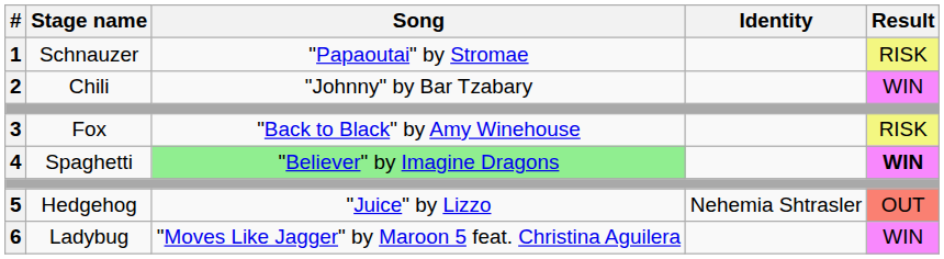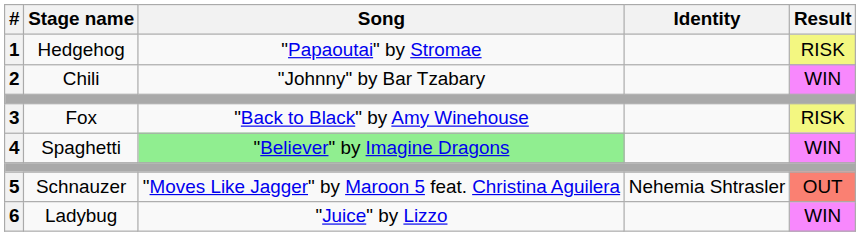 <table class="wikitable plainrowheaders" style="text-align: center;">
 <tr>
 <th>#</th>
 <th>Stage name</th>
 <th>Song</th>
 <th>Identity</th>
 <th>Result</th>
 </tr>
 <tr>
 <th>1</th>
-<td>Schnauzer</td>
+<td>Hedgehog</td>
 <td>"<a href='#'>Papaoutai</a>" by <a href='#'>Stromae</a></td>
 <td></td>
 <td bgcolor="F3F781">RISK</td>
 </tr>
 <tr>
 <th>2</th>
 <td>Chili</td>
 <td>"Johnny" by Bar Tzabary</td>
 <td></td>
 <td bgcolor="F888FD">WIN</td>
 </tr>
 <tr>
 <th colspan="5" style="background:darkgrey"></th>
 </tr>
 <tr>
 <th>3</th>
 <td>Fox</td>
 <td>"<a href='#'>Back to Black</a>" by <a href='#'>Amy Winehouse</a></td>
 <td></td>
 <td bgcolor="F3F781">RISK</td>
 </tr>
 <tr>
 <th>4</th>
 <td>Spaghetti</td>
 <td style="background: lightgreen;">"<a href='#'>Believer</a>" by <a href='#'>Imagine Dragons</a></td>
 <td></td>
-<td bgcolor="F888FD"><strong>WIN</strong></td>
+<td bgcolor="F888FD">WIN</td>
 </tr>
 <tr>
 <th colspan="5" style="background:darkgrey"></th>
 </tr>
 <tr>
 <th>5</th>
-<td>Hedgehog</td>
-<td>"<a href='#'>Juice</a>" by <a href='#'>Lizzo</a></td>
+<td>Schnauzer</td>
+<td>"<a href='#'>Moves Like Jagger</a>" by <a href='#'>Maroon 5</a> feat. <a href='#'>Christina Aguilera</a></td>
 <td>Nehemia Shtrasler</td>
 <td bgcolor="salmon">OUT</td>
 </tr>
 <tr>
 <th>6</th>
 <td>Ladybug</td>
-<td>"<a href='#'>Moves Like Jagger</a>" by <a href='#'>Maroon 5</a> feat. <a href='#'>Christina Aguilera</a></td>
+<td>"<a href='#'>Juice</a>" by <a href='#'>Lizzo</a></td>
 <td></td>
 <td bgcolor="F888FD">WIN</td>
 </tr>
 </table>
